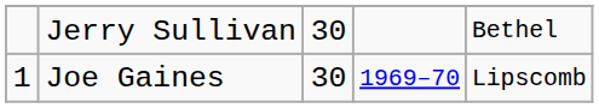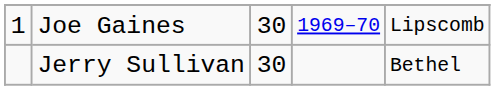 <table class="wikitable">
 <tr>
+</tr>
+<tr>
+<td>1</td>
+<td>Joe Gaines</td>
+<td>30</td>
+<td style="font-size:80%;"><a href='#'>1969–70</a></td>
+<td style="font-size:80%;">Lipscomb</td>
 </tr>
 <tr>
 <td></td>
 <td>Jerry Sullivan</td>
 <td>30</td>
 <td style="font-size:80%;"></td>
 <td style="font-size:80%;">Bethel</td>
 </tr>
-<tr>
-<td>1</td>
-<td>Joe Gaines</td>
-<td>30</td>
-<td style="font-size:80%;"><a href='#'>1969–70</a></td>
-<td style="font-size:80%;">Lipscomb</td>
-</tr>
 </table>
